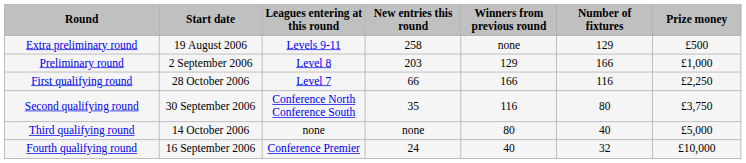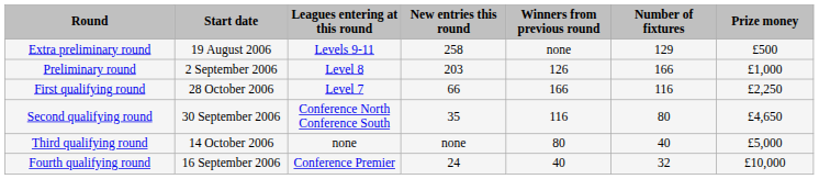 <table class="wikitable" style="width: 1024px; background:WhiteSmoke; text-align:center">
 <tr>
 <th scope="col" style="width: 21.00%; background:silver;">Round</th>
 <th scope="col" style="width: 14.00%; background:silver;">Start date</th>
 <th scope="col" style="width: 14.00%; background:silver;">Leagues entering at this round</th>
 <th scope="col" style="width: 13.00%; background:silver;">New entries this round</th>
 <th scope="col" style="width: 13.00%; background:silver;">Winners from previous round</th>
 <th scope="col" style="width: 13.00%; background:silver;">Number of fixtures</th>
 <th scope="col" style="width: 12.00%; background:silver;">Prize money</th>
 </tr>
 <tr>
 <td><a href='#'>Extra preliminary round</a></td>
 <td>19 August 2006</td>
 <td><a href='#'>Levels 9-11</a></td>
 <td>258</td>
 <td>none</td>
 <td>129</td>
 <td>£500</td>
 </tr>
 <tr>
 <td><a href='#'>Preliminary round</a></td>
 <td>2 September 2006</td>
 <td><a href='#'>Level 8</a></td>
 <td>203</td>
-<td>129</td>
+<td>126</td>
 <td>166</td>
 <td>£1,000</td>
 </tr>
 <tr>
 <td><a href='#'>First qualifying round</a></td>
 <td>28 October 2006</td>
 <td><a href='#'>Level 7</a></td>
 <td>66</td>
 <td>166</td>
 <td>116</td>
 <td>£2,250</td>
 </tr>
 <tr>
 <td><a href='#'>Second qualifying round</a></td>
 <td>30 September 2006</td>
 <td><a href='#'>Conference North<br>Conference South</a></td>
 <td>35</td>
 <td>116</td>
 <td>80</td>
-<td>£3,750</td>
+<td>£4,650</td>
 </tr>
 <tr>
 <td><a href='#'>Third qualifying round</a></td>
 <td>14 October 2006</td>
 <td>none</td>
 <td>none</td>
 <td>80</td>
 <td>40</td>
 <td>£5,000</td>
 </tr>
 <tr>
 <td><a href='#'>Fourth qualifying round</a></td>
 <td>16 September 2006</td>
 <td><a href='#'>Conference Premier</a></td>
 <td>24</td>
 <td>40</td>
 <td>32</td>
 <td>£10,000</td>
 </tr>
 </table>
